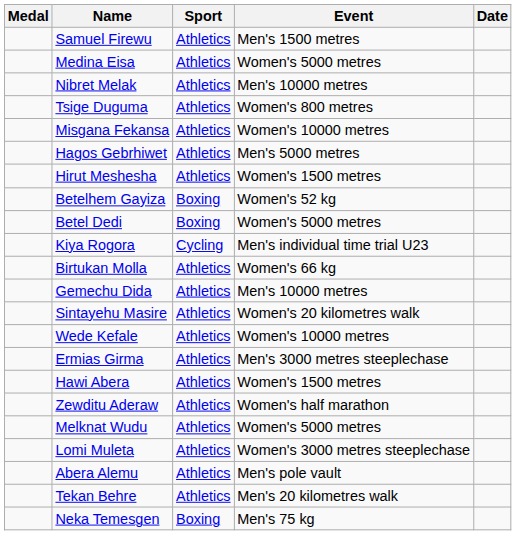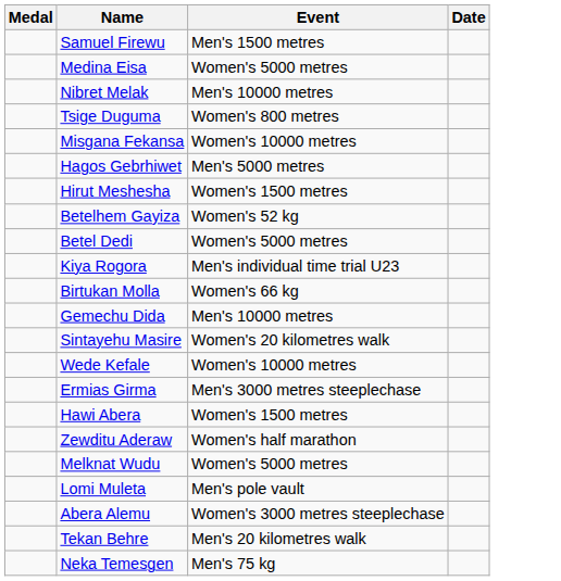 <table class="wikitable sortable" style="font-size:95%">
 <tr>
 <th>Medal</th>
 <th>Name</th>
-<th>Sport</th>
 <th>Event</th>
 <th>Date</th>
 </tr>
 <tr>
 <td></td>
 <td><a href='#'>Samuel Firewu</a></td>
-<td><a href='#'>Athletics</a></td>
 <td>Men's 1500 metres</td>
 <td></td>
 </tr>
 <tr>
 <td></td>
 <td><a href='#'>Medina Eisa</a></td>
-<td><a href='#'>Athletics</a></td>
 <td>Women's 5000 metres</td>
 <td></td>
 </tr>
 <tr>
 <td></td>
 <td><a href='#'>Nibret Melak</a></td>
-<td><a href='#'>Athletics</a></td>
 <td>Men's 10000 metres</td>
 <td></td>
 </tr>
 <tr>
 <td></td>
 <td><a href='#'>Tsige Duguma</a></td>
-<td><a href='#'>Athletics</a></td>
 <td>Women's 800 metres</td>
 <td></td>
 </tr>
 <tr>
 <td></td>
 <td><a href='#'>Misgana Fekansa</a></td>
-<td><a href='#'>Athletics</a></td>
 <td>Women's 10000 metres</td>
 <td></td>
 </tr>
 <tr>
 <td></td>
 <td><a href='#'>Hagos Gebrhiwet</a></td>
-<td><a href='#'>Athletics</a></td>
 <td>Men's 5000 metres</td>
 <td></td>
 </tr>
 <tr>
 <td></td>
 <td><a href='#'>Hirut Meshesha</a></td>
-<td><a href='#'>Athletics</a></td>
 <td>Women's 1500 metres</td>
 <td></td>
 </tr>
 <tr>
 <td></td>
 <td><a href='#'>Betelhem Gayiza</a></td>
-<td><a href='#'>Boxing</a></td>
 <td>Women's 52 kg</td>
 <td></td>
 </tr>
 <tr>
 <td></td>
 <td><a href='#'>Betel Dedi</a></td>
-<td><a href='#'>Boxing</a></td>
 <td>Women's 5000 metres</td>
 <td></td>
 </tr>
 <tr>
 <td></td>
 <td><a href='#'>Kiya Rogora</a></td>
-<td><a href='#'>Cycling</a></td>
 <td>Men's individual time trial U23</td>
 <td></td>
 </tr>
 <tr>
 <td></td>
 <td><a href='#'>Birtukan Molla</a></td>
-<td><a href='#'>Athletics</a></td>
 <td>Women's 66 kg</td>
 <td></td>
 </tr>
 <tr>
 <td></td>
 <td><a href='#'>Gemechu Dida</a></td>
-<td><a href='#'>Athletics</a></td>
 <td>Men's 10000 metres</td>
 <td></td>
 </tr>
 <tr>
 <td></td>
 <td><a href='#'>Sintayehu Masire</a></td>
-<td><a href='#'>Athletics</a></td>
 <td>Women's 20 kilometres walk</td>
 <td></td>
 </tr>
 <tr>
 <td></td>
 <td><a href='#'>Wede Kefale</a></td>
-<td><a href='#'>Athletics</a></td>
 <td>Women's 10000 metres</td>
 <td></td>
 </tr>
 <tr>
 <td></td>
 <td><a href='#'>Ermias Girma</a></td>
-<td><a href='#'>Athletics</a></td>
 <td>Men's 3000 metres steeplechase</td>
 <td></td>
 </tr>
 <tr>
 <td></td>
 <td><a href='#'>Hawi Abera</a></td>
-<td><a href='#'>Athletics</a></td>
 <td>Women's 1500 metres</td>
 <td></td>
 </tr>
 <tr>
 <td></td>
 <td><a href='#'>Zewditu Aderaw</a></td>
-<td><a href='#'>Athletics</a></td>
 <td>Women's half marathon</td>
 <td></td>
 </tr>
 <tr>
 <td></td>
 <td><a href='#'>Melknat Wudu</a></td>
-<td><a href='#'>Athletics</a></td>
 <td>Women's 5000 metres</td>
 <td></td>
 </tr>
 <tr>
 <td></td>
 <td><a href='#'>Lomi Muleta</a></td>
-<td><a href='#'>Athletics</a></td>
+<td>Men's pole vault</td>
+<td></td>
+</tr>
+<tr>
+<td></td>
+<td><a href='#'>Abera Alemu</a></td>
 <td>Women's 3000 metres steeplechase</td>
 <td></td>
 </tr>
 <tr>
 <td></td>
-<td><a href='#'>Abera Alemu</a></td>
-<td><a href='#'>Athletics</a></td>
-<td>Men's pole vault</td>
-<td></td>
-</tr>
-<tr>
-<td></td>
 <td><a href='#'>Tekan Behre</a></td>
-<td><a href='#'>Athletics</a></td>
 <td>Men's 20 kilometres walk</td>
 <td></td>
 </tr>
 <tr>
 <td></td>
 <td><a href='#'>Neka Temesgen</a></td>
-<td><a href='#'>Boxing</a></td>
 <td>Men's 75 kg</td>
 <td></td>
 </tr>
 </table>
